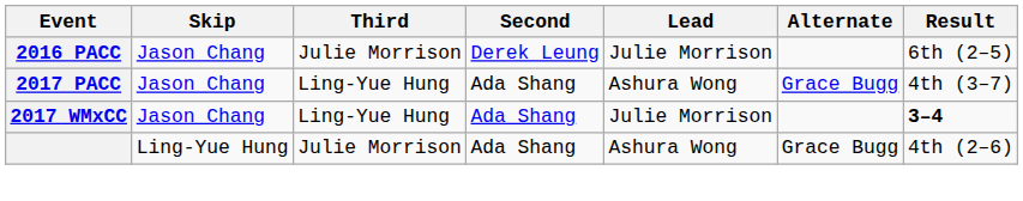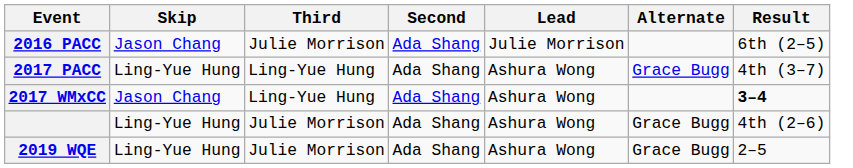 <table class="wikitable">
 <tr>
 <th scope="col">Event</th>
 <th scope="col">Skip</th>
 <th scope="col">Third</th>
 <th scope="col">Second</th>
 <th scope="col">Lead</th>
 <th scope="col">Alternate</th>
 <th scope="col">Result</th>
 </tr>
 <tr>
 <th scope="row"><a href='#'>2016 PACC</a></th>
 <td><a href='#'>Jason Chang</a></td>
 <td>Julie Morrison</td>
-<td><a href='#'>Derek Leung</a></td>
+<td><a href='#'>Ada Shang</a></td>
 <td>Julie Morrison</td>
 <td></td>
 <td>6th (2–5)</td>
 </tr>
 <tr>
 <th scope="row"><a href='#'>2017 PACC</a></th>
-<td><a href='#'>Jason Chang</a></td>
+<td>Ling-Yue Hung</td>
 <td>Ling-Yue Hung</td>
 <td>Ada Shang</td>
 <td>Ashura Wong</td>
 <td><a href='#'>Grace Bugg</a></td>
 <td>4th (3–7)</td>
 </tr>
 <tr>
 <th scope="row"><a href='#'>2017 WMxCC</a></th>
 <td><a href='#'>Jason Chang</a></td>
 <td>Ling-Yue Hung</td>
 <td><a href='#'>Ada Shang</a></td>
-<td>Julie Morrison</td>
+<td>Ashura Wong</td>
 <td></td>
 <td><strong>3–4</strong></td>
 </tr>
 <tr>
 <th scope="row"></th>
 <td>Ling-Yue Hung</td>
 <td>Julie Morrison</td>
 <td>Ada Shang</td>
 <td>Ashura Wong</td>
 <td>Grace Bugg</td>
 <td>4th (2–6)</td>
 </tr>
+<tr>
+<th scope="row"><a href='#'>2019 WQE</a></th>
+<td>Ling-Yue Hung</td>
+<td>Julie Morrison</td>
+<td>Ada Shang</td>
+<td>Ashura Wong</td>
+<td>Grace Bugg</td>
+<td>2–5</td>
+</tr>
 </table>
